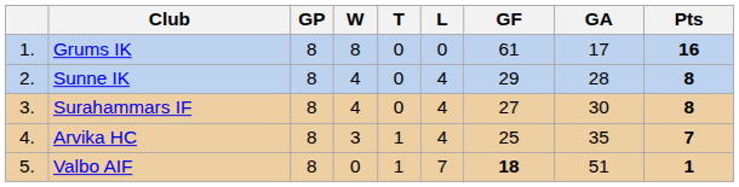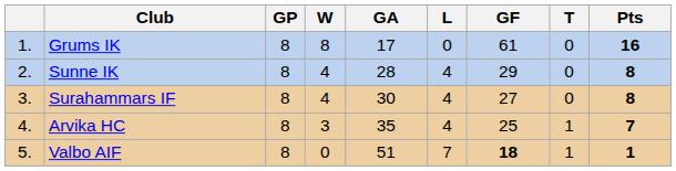 <table class="wikitable">
 <tr>
 <th width="30"></th>
 <th width="200">Club</th>
 <th width="30">GP</th>
 <th width="30">W</th>
-<th width="30">T</th>
+<th width="70">GA</th>
 <th width="30">L</th>
 <th width="70">GF</th>
-<th width="70">GA</th>
+<th width="30">T</th>
 <th width="70">Pts</th>
 </tr>
 <tr bgcolor="#BCD2EE" align="center">
 <td>1.</td>
 <td align="left"><a href='#'>Grums IK</a></td>
 <td>8</td>
 <td>8</td>
-<td>0</td>
+<td>17</td>
 <td>0</td>
 <td>61</td>
-<td>17</td>
+<td>0</td>
 <td><strong>16</strong></td>
 </tr>
 <tr bgcolor="#BCD2EE" align="center">
 <td>2.</td>
 <td align="left"><a href='#'>Sunne IK</a></td>
 <td>8</td>
 <td>4</td>
-<td>0</td>
+<td>28</td>
 <td>4</td>
 <td>29</td>
-<td>28</td>
+<td>0</td>
 <td><strong>8</strong></td>
 </tr>
 <tr bgcolor="#EECFA1" align="center">
 <td>3.</td>
 <td align="left"><a href='#'>Surahammars IF</a></td>
 <td>8</td>
 <td>4</td>
-<td>0</td>
+<td>30</td>
 <td>4</td>
 <td>27</td>
-<td>30</td>
+<td>0</td>
 <td><strong>8</strong></td>
 </tr>
 <tr bgcolor="#EECFA1" align="center">
 <td>4.</td>
 <td align="left"><a href='#'>Arvika HC</a></td>
 <td>8</td>
 <td>3</td>
-<td>1</td>
+<td>35</td>
 <td>4</td>
 <td>25</td>
-<td>35</td>
+<td>1</td>
 <td><strong>7</strong></td>
 </tr>
 <tr bgcolor="#EECFA1" align="center">
 <td>5.</td>
 <td align="left"><a href='#'>Valbo AIF</a></td>
 <td>8</td>
 <td>0</td>
-<td>1</td>
+<td>51</td>
 <td>7</td>
 <td><strong>18</strong></td>
-<td>51</td>
+<td>1</td>
 <td><strong>1</strong></td>
 </tr>
 </table>
